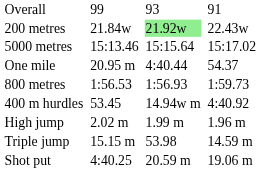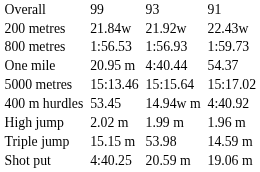 <table>
 <tr>
 <td>Overall</td>
 <td></td>
 <td>99</td>
 <td></td>
 <td>93</td>
 <td></td>
 <td>91</td>
 </tr>
 <tr>
 <td>200 metres</td>
 <td></td>
 <td>21.84w</td>
 <td></td>
-<td style="background: lightgreen;">21.92w</td>
+<td>21.92w</td>
 <td></td>
 <td>22.43w</td>
 </tr>
 <tr>
-<td>5000 metres</td>
+<td>800 metres</td>
 <td></td>
-<td>15:13.46</td>
+<td>1:56.53</td>
 <td></td>
-<td>15:15.64</td>
+<td>1:56.93</td>
 <td></td>
-<td>15:17.02</td>
+<td>1:59.73</td>
 </tr>
 <tr>
 <td>One mile</td>
 <td></td>
 <td>20.95 m</td>
 <td></td>
 <td>4:40.44</td>
 <td></td>
 <td>54.37</td>
 </tr>
 <tr>
-<td>800 metres</td>
+<td>5000 metres</td>
 <td></td>
-<td>1:56.53</td>
+<td>15:13.46</td>
 <td></td>
-<td>1:56.93</td>
+<td>15:15.64</td>
 <td></td>
-<td>1:59.73</td>
+<td>15:17.02</td>
 </tr>
 <tr>
 <td>400 m hurdles</td>
 <td></td>
 <td>53.45</td>
 <td></td>
 <td>14.94w m</td>
 <td></td>
 <td>4:40.92</td>
 </tr>
 <tr>
 <td>High jump</td>
 <td></td>
 <td>2.02 m</td>
 <td></td>
 <td>1.99 m</td>
 <td></td>
 <td>1.96 m</td>
 </tr>
 <tr>
 <td>Triple jump</td>
 <td></td>
 <td>15.15 m</td>
 <td></td>
 <td>53.98</td>
 <td></td>
 <td>14.59 m</td>
 </tr>
 <tr>
 <td>Shot put</td>
 <td></td>
 <td>4:40.25</td>
 <td></td>
 <td>20.59 m</td>
 <td></td>
 <td>19.06 m</td>
 </tr>
 <tr>
 </tr>
 </table>
